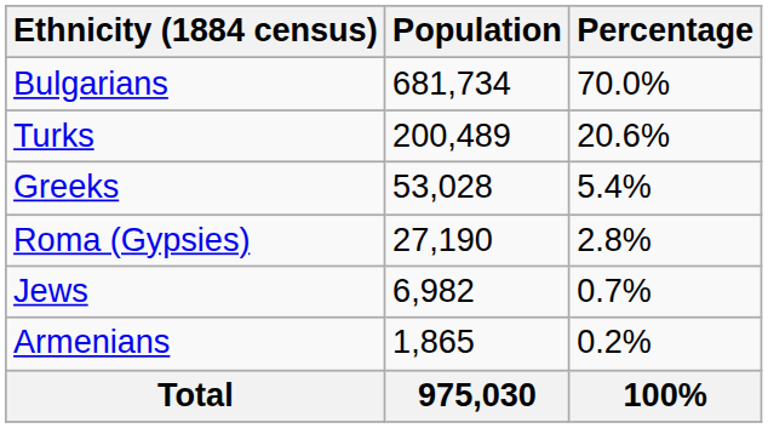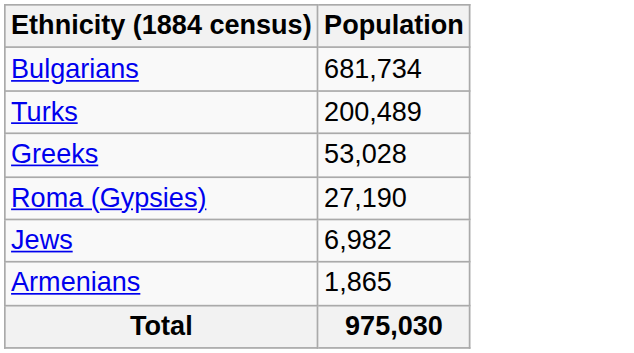 <table class="wikitable">
 <tr>
 <th>Ethnicity (1884 census)</th>
 <th>Population</th>
-<th>Percentage</th>
 </tr>
 <tr>
 <td><a href='#'>Bulgarians</a></td>
 <td>681,734</td>
-<td>70.0%</td>
 </tr>
 <tr>
 <td><a href='#'>Turks</a></td>
 <td>200,489</td>
-<td>20.6%</td>
 </tr>
 <tr>
 <td><a href='#'>Greeks</a></td>
 <td>53,028</td>
-<td>5.4%</td>
 </tr>
 <tr>
 <td><a href='#'>Roma (Gypsies)</a></td>
 <td>27,190</td>
-<td>2.8%</td>
 </tr>
 <tr>
 <td><a href='#'>Jews</a></td>
 <td>6,982</td>
-<td>0.7%</td>
 </tr>
 <tr>
 <td><a href='#'>Armenians</a></td>
 <td>1,865</td>
-<td>0.2%</td>
 </tr>
 <tr>
 <th>Total</th>
 <th>975,030</th>
-<th>100%</th>
 </tr>
 </table>
